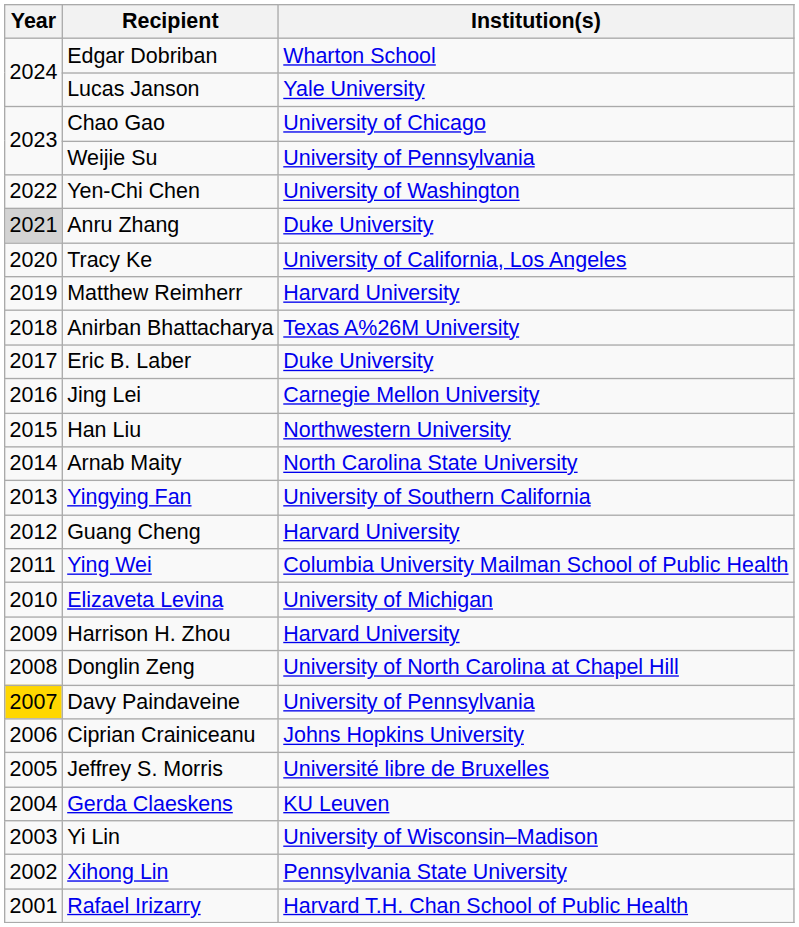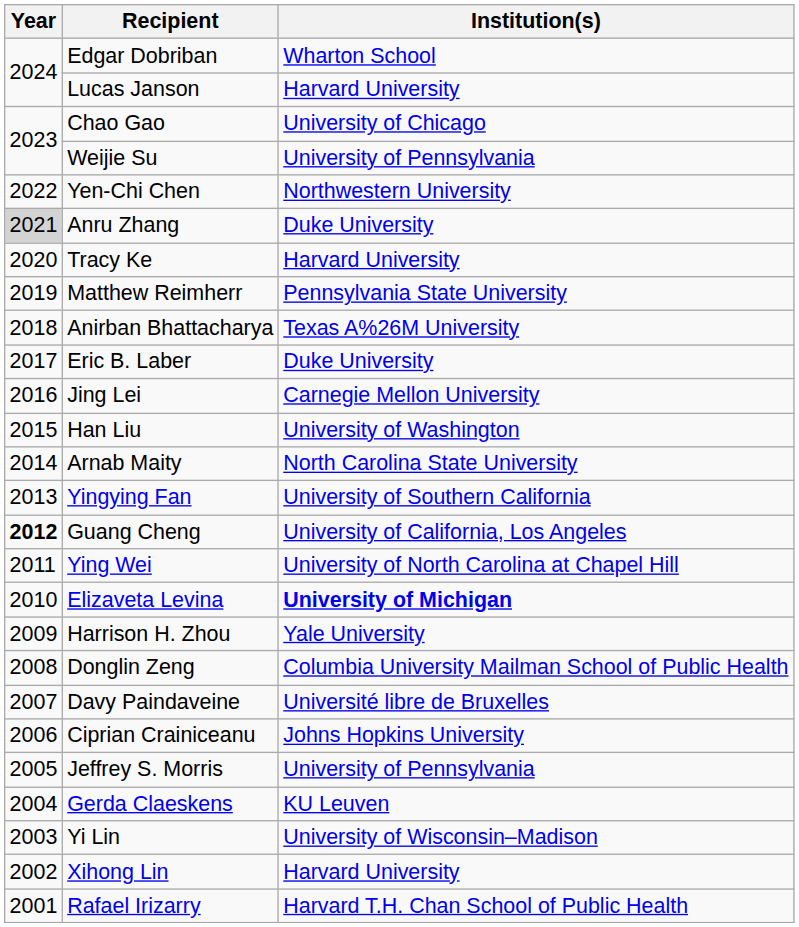 <table class="wikitable">
 <tr>
 <th>Year</th>
 <th>Recipient</th>
 <th>Institution(s)</th>
 </tr>
 <tr>
 <td rowspan=2>2024</td>
 <td>Edgar Dobriban</td>
 <td><a href='#'>Wharton School</a></td>
 </tr>
 <tr>
 <td>Lucas Janson</td>
-<td><a href='#'>Yale University</a></td>
+<td><a href='#'>Harvard University</a></td>
 </tr>
 <tr>
 <td rowspan=2>2023</td>
 <td>Chao Gao</td>
 <td><a href='#'>University of Chicago</a></td>
 </tr>
 <tr>
 <td>Weijie Su</td>
 <td><a href='#'>University of Pennsylvania</a></td>
 </tr>
 <tr>
 <td>2022</td>
 <td>Yen-Chi Chen</td>
-<td><a href='#'>University of Washington</a></td>
+<td><a href='#'>Northwestern University</a></td>
 </tr>
 <tr>
 <td style="background: lightgrey;">2021</td>
 <td>Anru Zhang</td>
 <td><a href='#'>Duke University</a></td>
 </tr>
 <tr>
 <td>2020</td>
 <td>Tracy Ke</td>
-<td><a href='#'>University of California, Los Angeles</a></td>
+<td><a href='#'>Harvard University</a></td>
 </tr>
 <tr>
 <td>2019</td>
 <td>Matthew Reimherr</td>
-<td><a href='#'>Harvard University</a></td>
+<td><a href='#'>Pennsylvania State University</a></td>
 </tr>
 <tr>
 <td>2018</td>
 <td>Anirban Bhattacharya</td>
 <td><a href='#'>Texas A%26M University</a></td>
 </tr>
 <tr>
 <td>2017</td>
 <td>Eric B. Laber</td>
 <td><a href='#'>Duke University</a></td>
 </tr>
 <tr>
 <td>2016</td>
 <td>Jing Lei</td>
 <td><a href='#'>Carnegie Mellon University</a></td>
 </tr>
 <tr>
 <td>2015</td>
 <td>Han Liu</td>
-<td><a href='#'>Northwestern University</a></td>
+<td><a href='#'>University of Washington</a></td>
 </tr>
 <tr>
 <td>2014</td>
 <td>Arnab Maity</td>
 <td><a href='#'>North Carolina State University</a></td>
 </tr>
 <tr>
 <td>2013</td>
 <td><a href='#'>Yingying Fan</a></td>
 <td><a href='#'>University of Southern California</a></td>
 </tr>
 <tr>
-<td>2012</td>
+<td><strong>2012</strong></td>
 <td>Guang Cheng</td>
-<td><a href='#'>Harvard University</a></td>
+<td><a href='#'>University of California, Los Angeles</a></td>
 </tr>
 <tr>
 <td>2011</td>
 <td><a href='#'>Ying Wei</a></td>
-<td><a href='#'>Columbia University Mailman School of Public Health</a></td>
+<td><a href='#'>University of North Carolina at Chapel Hill</a></td>
 </tr>
 <tr>
 <td>2010</td>
 <td><a href='#'>Elizaveta Levina</a></td>
-<td><a href='#'>University of Michigan</a></td>
+<td><strong><a href='#'>University of Michigan</a></strong></td>
 </tr>
 <tr>
 <td>2009</td>
 <td>Harrison H. Zhou</td>
-<td><a href='#'>Harvard University</a></td>
+<td><a href='#'>Yale University</a></td>
 </tr>
 <tr>
 <td>2008</td>
 <td>Donglin Zeng</td>
-<td><a href='#'>University of North Carolina at Chapel Hill</a></td>
+<td><a href='#'>Columbia University Mailman School of Public Health</a></td>
 </tr>
 <tr>
-<td style="background: gold;">2007</td>
+<td>2007</td>
 <td>Davy Paindaveine</td>
-<td><a href='#'>University of Pennsylvania</a></td>
+<td><a href='#'>Université libre de Bruxelles</a></td>
 </tr>
 <tr>
 <td>2006</td>
 <td>Ciprian Crainiceanu</td>
 <td><a href='#'>Johns Hopkins University</a></td>
 </tr>
 <tr>
 <td>2005</td>
 <td>Jeffrey S. Morris</td>
-<td><a href='#'>Université libre de Bruxelles</a></td>
+<td><a href='#'>University of Pennsylvania</a></td>
 </tr>
 <tr>
 <td>2004</td>
 <td><a href='#'>Gerda Claeskens</a></td>
 <td><a href='#'>KU Leuven</a></td>
 </tr>
 <tr>
 <td>2003</td>
 <td>Yi Lin</td>
 <td><a href='#'>University of Wisconsin–Madison</a></td>
 </tr>
 <tr>
 <td>2002</td>
 <td><a href='#'>Xihong Lin</a></td>
-<td><a href='#'>Pennsylvania State University</a></td>
+<td><a href='#'>Harvard University</a></td>
 </tr>
 <tr>
 <td>2001</td>
 <td><a href='#'>Rafael Irizarry</a></td>
 <td><a href='#'>Harvard T.H. Chan School of Public Health</a></td>
 </tr>
 </table>
